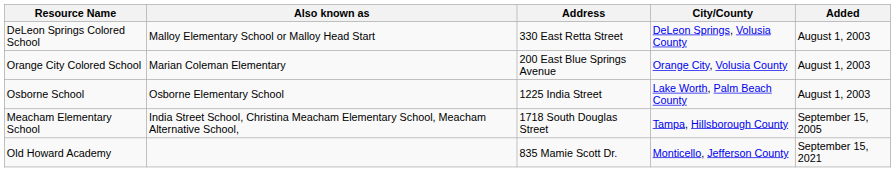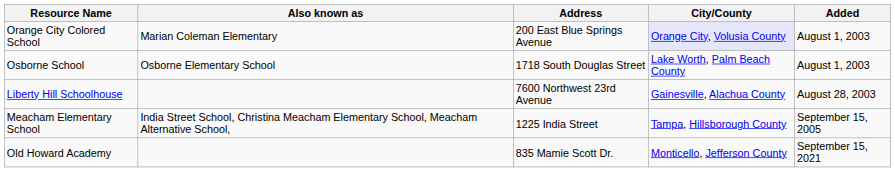 <table class="wikitable" style="font-size: 95%;">
 <tr>
 <th>Resource Name</th>
 <th>Also known as</th>
 <th>Address</th>
 <th>City/County</th>
 <th>Added</th>
 </tr>
 <tr>
-<td>DeLeon Springs Colored School</td>
-<td>Malloy Elementary School or Malloy Head Start</td>
-<td>330 East Retta Street</td>
-<td><a href='#'>DeLeon Springs</a>, <a href='#'>Volusia County</a></td>
-<td>August 1, 2003</td>
-</tr>
-<tr>
 <td>Orange City Colored School</td>
 <td>Marian Coleman Elementary</td>
 <td>200 East Blue Springs Avenue</td>
-<td><a href='#'>Orange City</a>, <a href='#'>Volusia County</a></td>
+<td style="background: lavender;"><a href='#'>Orange City</a>, <a href='#'>Volusia County</a></td>
 <td>August 1, 2003</td>
 </tr>
 <tr>
 <td>Osborne School</td>
 <td>Osborne Elementary School</td>
-<td>1225 India Street</td>
+<td>1718 South Douglas Street</td>
 <td><a href='#'>Lake Worth</a>, <a href='#'>Palm Beach County</a></td>
 <td>August 1, 2003</td>
 </tr>
 <tr>
+<td><a href='#'>Liberty Hill Schoolhouse</a></td>
+<td></td>
+<td>7600 Northwest 23rd Avenue</td>
+<td><a href='#'>Gainesville</a>, <a href='#'>Alachua County</a></td>
+<td>August 28, 2003</td>
+</tr>
+<tr>
 <td>Meacham Elementary School</td>
 <td>India Street School, Christina Meacham Elementary School, Meacham Alternative School,</td>
-<td>1718 South Douglas Street</td>
+<td>1225 India Street</td>
 <td><a href='#'>Tampa</a>, <a href='#'>Hillsborough County</a></td>
 <td>September 15, 2005</td>
 </tr>
 <tr>
 <td>Old Howard Academy</td>
 <td></td>
 <td>835 Mamie Scott Dr.</td>
 <td><a href='#'>Monticello</a>, <a href='#'>Jefferson County</a></td>
 <td>September 15, 2021 </td>
 </tr>
 </table>
